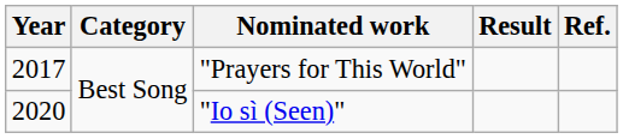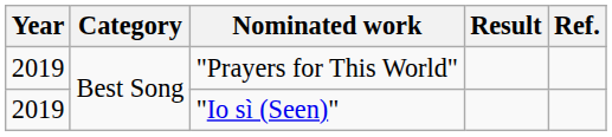 <table class="wikitable">
 <tr>
 <th>Year</th>
 <th>Category</th>
 <th>Nominated work</th>
 <th>Result</th>
 <th>Ref.</th>
 </tr>
 <tr>
-<td>2017</td>
+<td>2019</td>
 <td rowspan="3">Best Song</td>
 <td>"Prayers for This World" </td>
 <td></td>
 <td align="center"></td>
 </tr>
 <tr>
-<td>2020</td>
+<td>2019</td>
 <td>"<a href='#'>Io sì (Seen)</a>" </td>
 <td></td>
 <td align="center"></td>
 </tr>
 </table>
